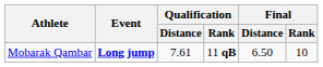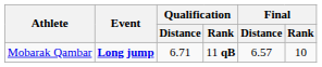 <table class="wikitable" style="font-size:90%">
 <tr>
 <th rowspan=2>Athlete</th>
 <th rowspan=2>Event</th>
 <th colspan=2>Qualification</th>
 <th colspan=2>Final</th>
 </tr>
 <tr style="font-size:95%">
 <th>Distance</th>
 <th>Rank</th>
 <th>Distance</th>
 <th>Rank</th>
 </tr>
 <tr align=center>
 <td align=left><a href='#'>Mobarak Qambar</a></td>
 <td align=left><strong><a href='#'>Long jump</a></strong></td>
-<td>7.61</td>
+<td>6.71</td>
 <td>11 <strong>qB</strong></td>
-<td>6.50</td>
+<td>6.57</td>
 <td>10</td>
 </tr>
 </table>
